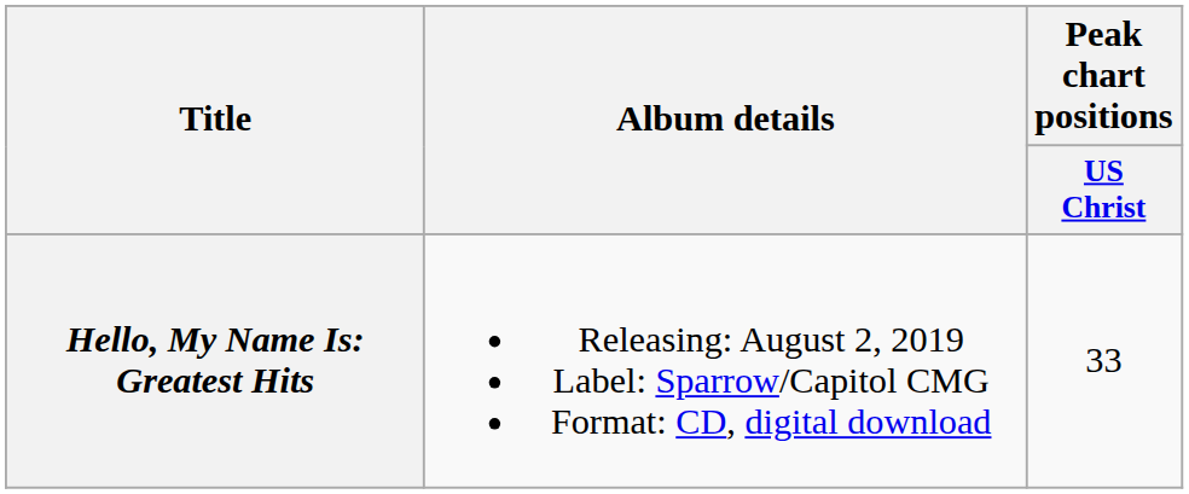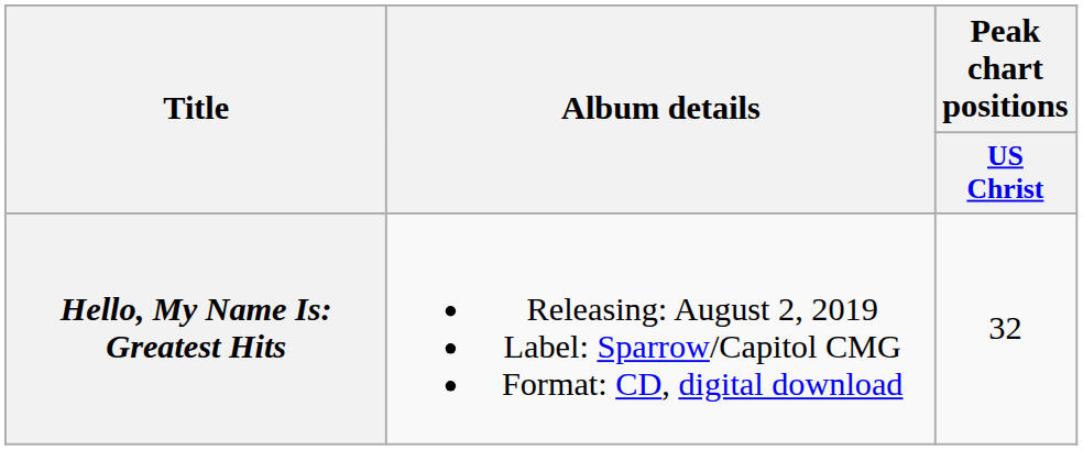 <table class="wikitable plainrowheaders" style="text-align:center;">
 <tr>
 <th scope="col" rowspan="2" style="width:11em;">Title</th>
 <th scope="col" rowspan="2" style="width:16em;">Album details</th>
 <th scope="col" colspan="1">Peak chart positions</th>
 </tr>
 <tr>
 <th style="width:3em; font-size:85%"><a href='#'>US<br>Christ</a><br></th>
 </tr>
 <tr>
 <th scope="row"><em>Hello, My Name Is: Greatest Hits</em></th>
 <td><br><ul><li>Releasing: August 2, 2019</li><li>Label: <a href='#'>Sparrow</a>/Capitol CMG</li><li>Format: <a href='#'>CD</a>, <a href='#'>digital download</a></li></ul></td>
-<td>33</td>
+<td>32</td>
 </tr>
 </table>
